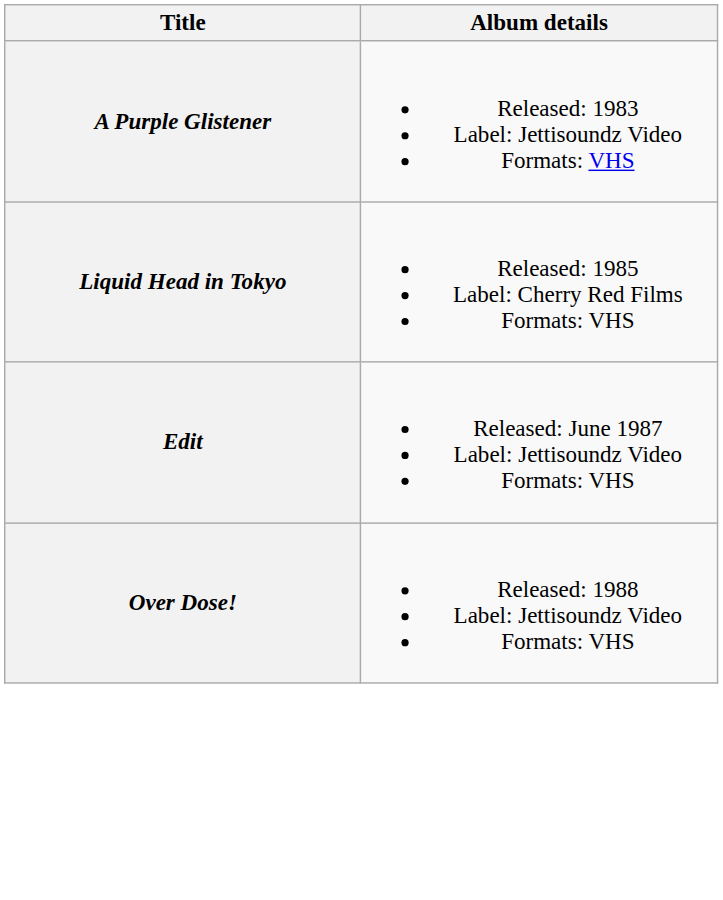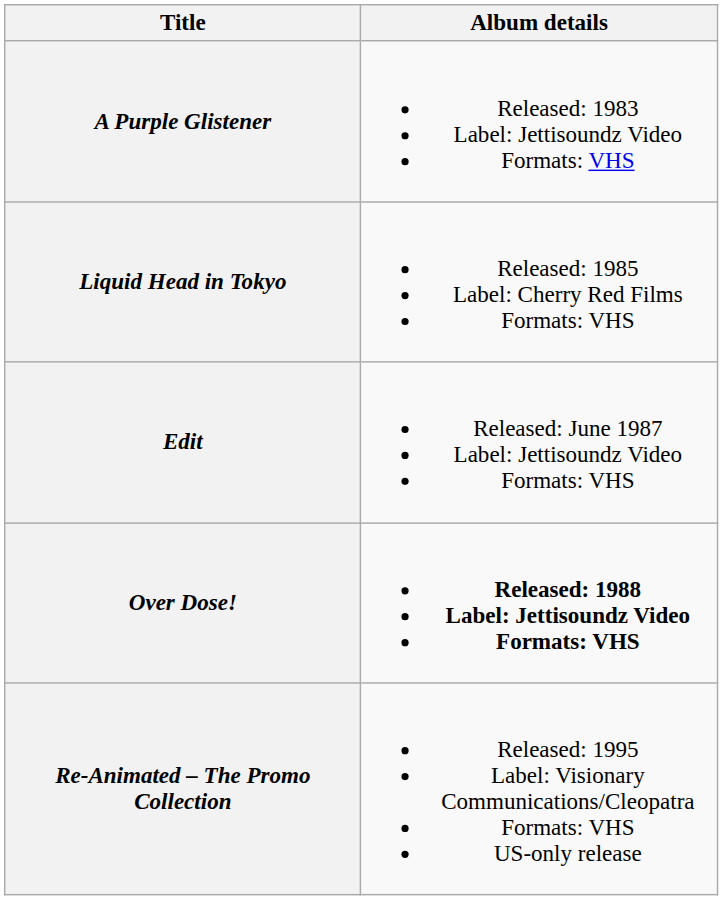 <table class="wikitable plainrowheaders" style="text-align:center;">
 <tr>
 <th scope="col" style="width:15em;">Title</th>
 <th scope="col" style="width:15em;">Album details</th>
 </tr>
 <tr>
 <th scope="row"><em>A Purple Glistener</em></th>
 <td><br><ul><li>Released: 1983</li><li>Label: Jettisoundz Video</li><li>Formats: <a href='#'>VHS</a></li></ul></td>
 </tr>
 <tr>
 <th scope="row"><em>Liquid Head in Tokyo</em></th>
 <td><br><ul><li>Released: 1985</li><li>Label: Cherry Red Films</li><li>Formats: VHS</li></ul></td>
 </tr>
 <tr>
 <th scope="row"><em>Edit</em></th>
 <td><br><ul><li>Released: June 1987</li><li>Label: Jettisoundz Video</li><li>Formats: VHS</li></ul></td>
 </tr>
 <tr>
 <th scope="row"><em>Over Dose!</em></th>
-<td><br><ul><li>Released: 1988</li><li>Label: Jettisoundz Video</li><li>Formats: VHS</li></ul></td>
+<td><strong><br><ul><li>Released: 1988</li><li>Label: Jettisoundz Video</li><li>Formats: VHS</li></ul></strong></td>
+</tr>
+<tr>
+<th scope="row"><em>Re-Animated – The Promo Collection</em></th>
+<td><br><ul><li>Released: 1995</li><li>Label: Visionary Communications/Cleopatra</li><li>Formats: VHS</li><li>US-only release</li></ul></td>
 </tr>
 </table>
